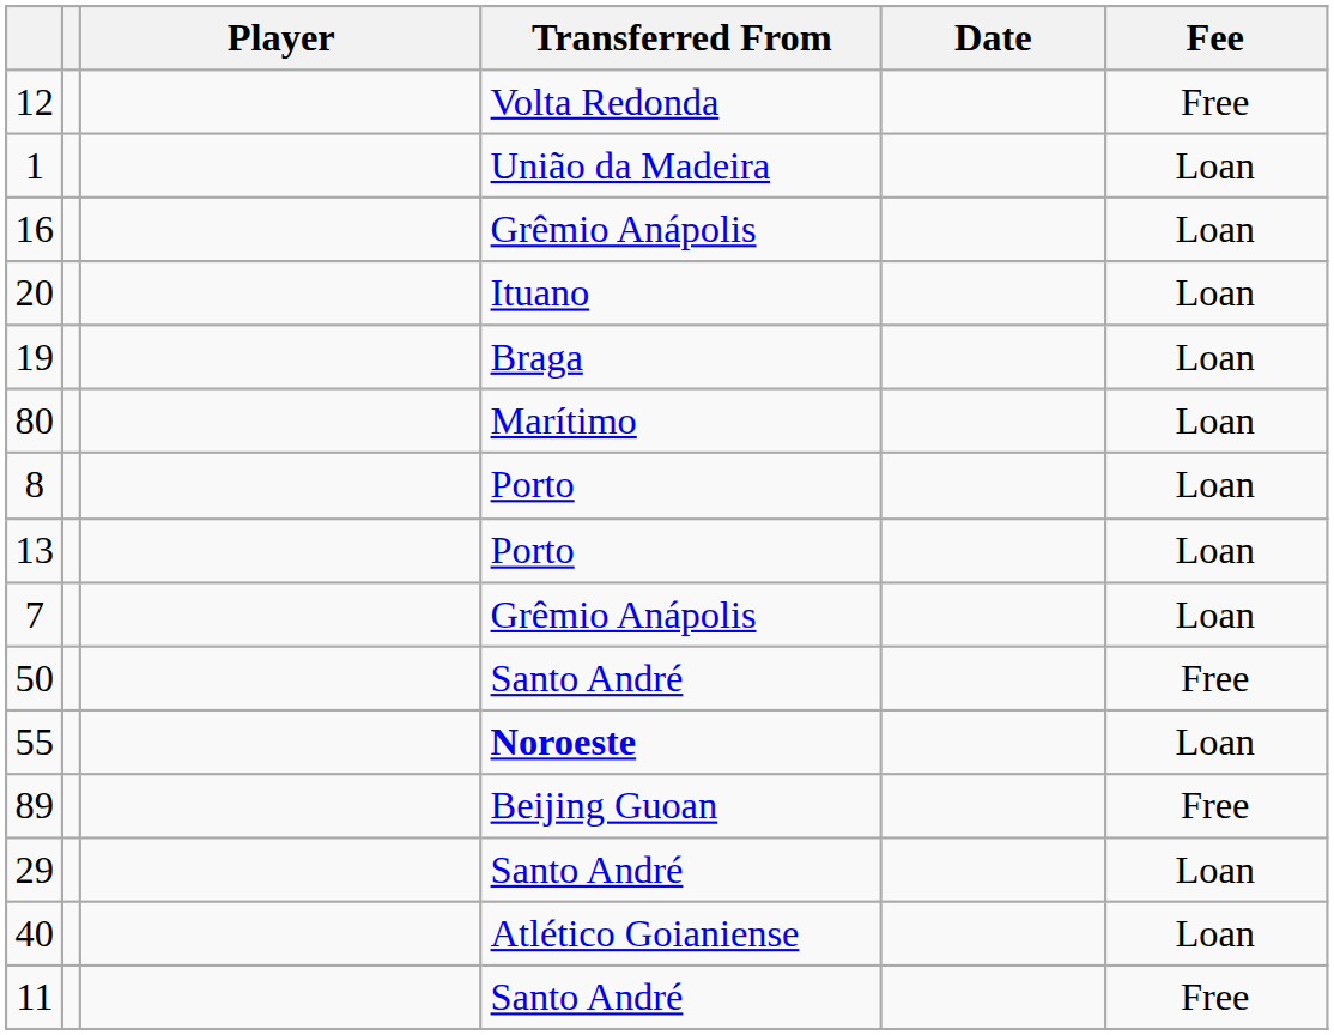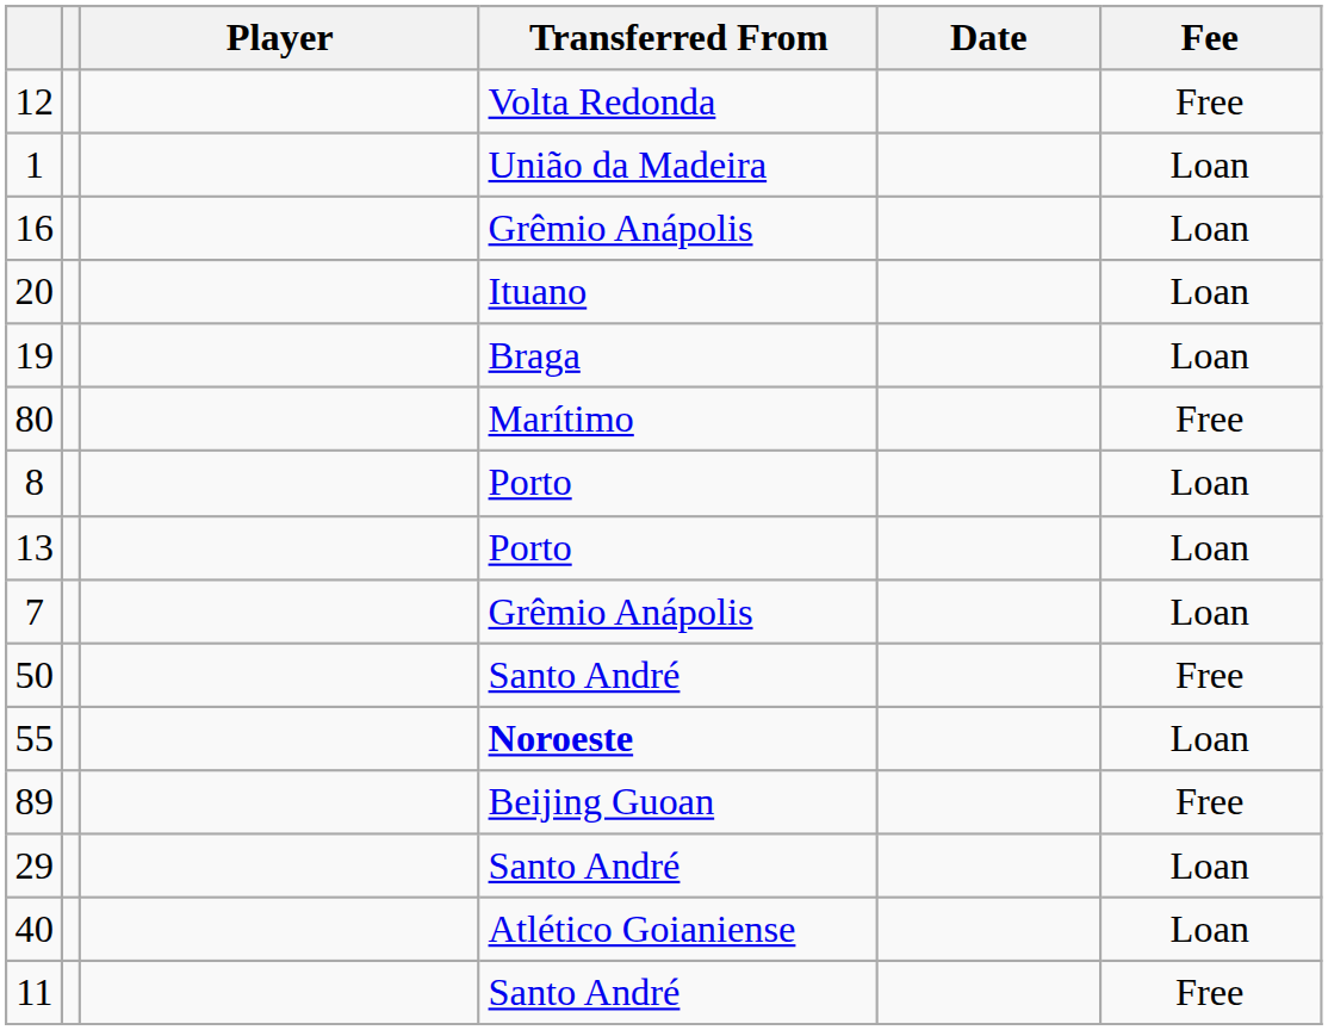 <table class="wikitable plainrowheaders sortable" style="font-size:95%">
 <tr>
 <th></th>
 <th></th>
 <th scope=col style="width:150px;"><strong>Player</strong></th>
 <th scope=col style="width:150px;"><strong>Transferred From</strong></th>
 <th scope=col style="width:80px;"><strong>Date</strong></th>
 <th scope=col style="width:80px;"><strong>Fee</strong></th>
 </tr>
 <tr>
 <td align=center>12</td>
 <td align=center></td>
 <td></td>
 <td> <a href='#'>Volta Redonda</a></td>
 <td align=center></td>
 <td align=center>Free</td>
 </tr>
 <tr>
 <td align=center>1</td>
 <td align=center></td>
 <td></td>
 <td> <a href='#'>União da Madeira</a></td>
 <td align=center></td>
 <td align=center>Loan</td>
 </tr>
 <tr>
 <td align=center>16</td>
 <td align=center></td>
 <td></td>
 <td> <a href='#'>Grêmio Anápolis</a></td>
 <td align=center></td>
 <td align=center>Loan</td>
 </tr>
 <tr>
 <td align=center>20</td>
 <td align=center></td>
 <td></td>
 <td> <a href='#'>Ituano</a></td>
 <td align=center></td>
 <td align=center>Loan</td>
 </tr>
 <tr>
 <td align=center>19</td>
 <td align=center></td>
 <td></td>
 <td> <a href='#'>Braga</a></td>
 <td align=center></td>
 <td align=center>Loan</td>
 </tr>
 <tr>
 <td align=center>80</td>
 <td align=center></td>
 <td></td>
 <td> <a href='#'>Marítimo</a></td>
 <td align=center></td>
-<td align=center>Loan</td>
+<td align=center>Free</td>
 </tr>
 <tr>
 <td align=center>8</td>
 <td align=center></td>
 <td></td>
 <td> <a href='#'>Porto</a></td>
 <td align=center></td>
 <td align=center>Loan</td>
 </tr>
 <tr>
 <td align=center>13</td>
 <td align=center></td>
 <td></td>
 <td> <a href='#'>Porto</a></td>
 <td align=center></td>
 <td align=center>Loan</td>
 </tr>
 <tr>
 <td align=center>7</td>
 <td align=center></td>
 <td></td>
 <td> <a href='#'>Grêmio Anápolis</a></td>
 <td align=center></td>
 <td align=center>Loan</td>
 </tr>
 <tr>
 <td align=center>50</td>
 <td align=center></td>
 <td></td>
 <td> <a href='#'>Santo André</a></td>
 <td align=center></td>
 <td align=center>Free</td>
 </tr>
 <tr>
 <td align=center>55</td>
 <td align=center></td>
 <td></td>
 <td><strong> <a href='#'>Noroeste</a></strong></td>
 <td align=center></td>
 <td align=center>Loan</td>
 </tr>
 <tr>
 <td align=center>89</td>
 <td align=center></td>
 <td></td>
 <td> <a href='#'>Beijing Guoan</a></td>
 <td align=center></td>
 <td align=center>Free</td>
 </tr>
 <tr>
 <td align=center>29</td>
 <td align=center></td>
 <td></td>
 <td> <a href='#'>Santo André</a></td>
 <td align=center></td>
 <td align=center>Loan</td>
 </tr>
 <tr>
 <td align=center>40</td>
 <td align=center></td>
 <td></td>
 <td> <a href='#'>Atlético Goianiense</a></td>
 <td align=center></td>
 <td align=center>Loan</td>
 </tr>
 <tr>
 <td align=center>11</td>
 <td align=center></td>
 <td></td>
 <td> <a href='#'>Santo André</a></td>
 <td align=center></td>
 <td align=center>Free</td>
 </tr>
 <tr>
 </tr>
 </table>
